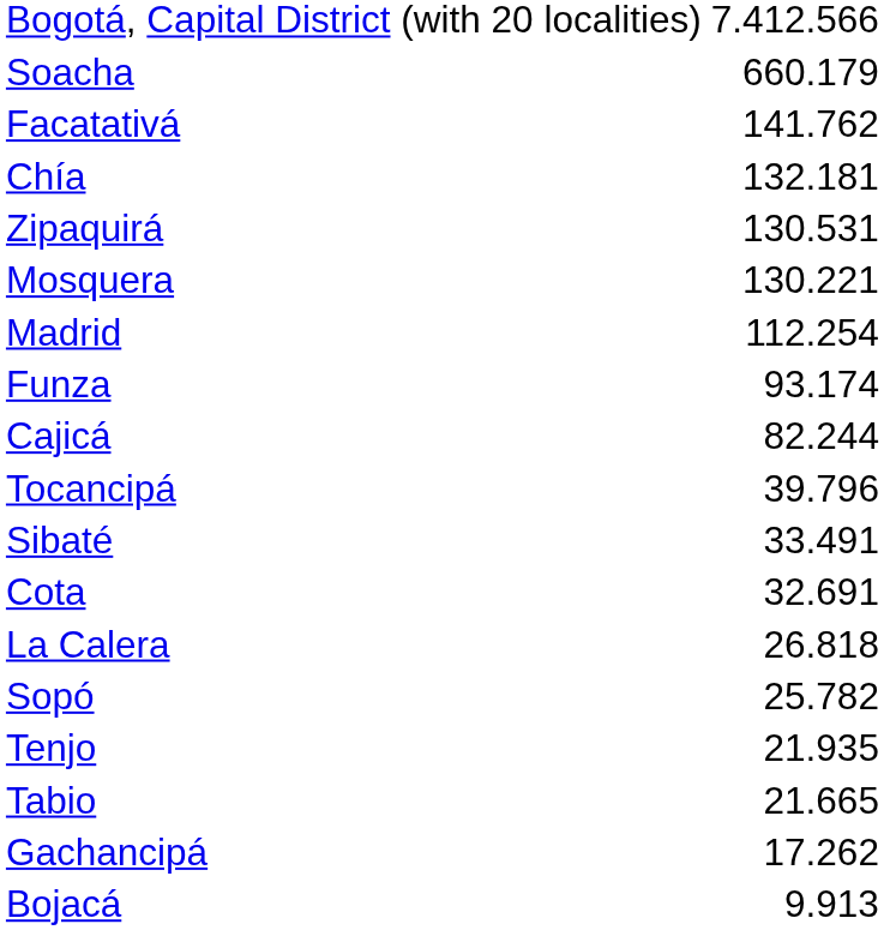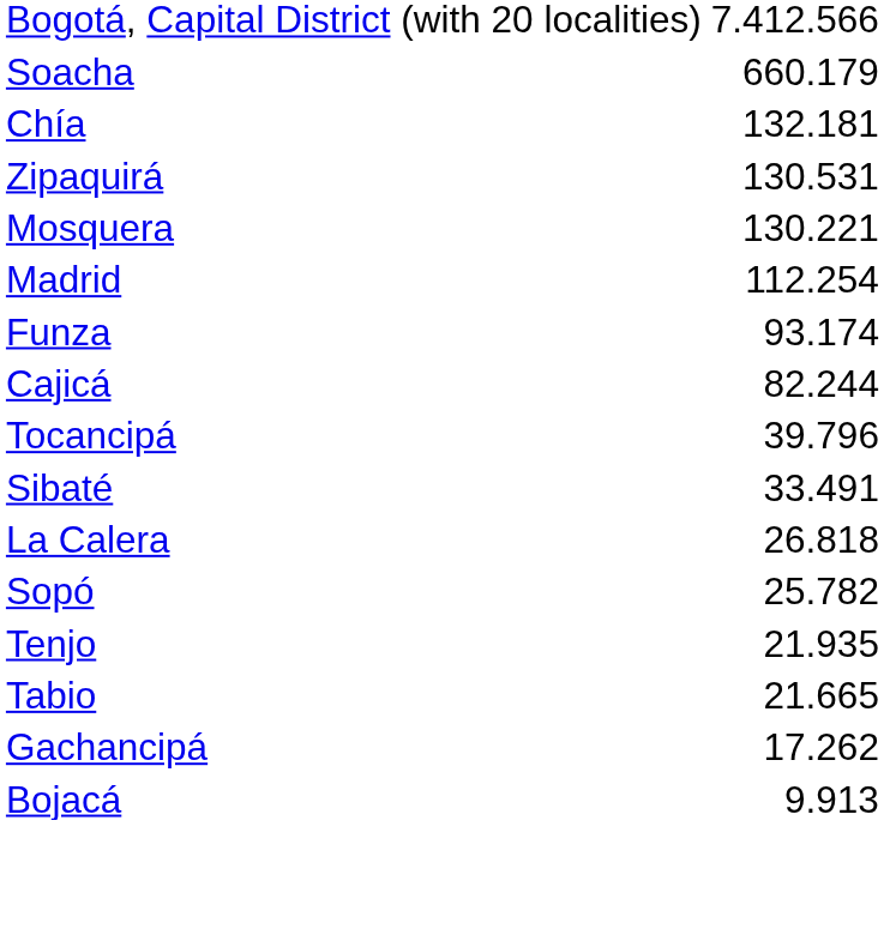 <table>
 <tr>
 <td><a href='#'>Bogotá</a>, <a href='#'>Capital District</a> (with 20 localities)</td>
 <td style="text-align:right">7.412.566</td>
 </tr>
 <tr>
 <td><a href='#'>Soacha</a></td>
 <td style="text-align:right">660.179</td>
-</tr>
-<tr>
-<td><a href='#'>Facatativá</a></td>
-<td style="text-align:right">141.762</td>
 </tr>
 <tr>
 <td><a href='#'>Chía</a></td>
 <td style="text-align:right">132.181</td>
 </tr>
 <tr>
 <td><a href='#'>Zipaquirá</a></td>
 <td style="text-align:right">130.531</td>
 </tr>
 <tr>
 <td><a href='#'>Mosquera</a></td>
 <td style="text-align:right">130.221</td>
 </tr>
 <tr>
 <td><a href='#'>Madrid</a></td>
 <td style="text-align:right">112.254</td>
 </tr>
 <tr>
 <td><a href='#'>Funza</a></td>
 <td style="text-align:right">93.174</td>
 </tr>
 <tr>
 <td><a href='#'>Cajicá</a></td>
 <td style="text-align:right">82.244</td>
 </tr>
 <tr>
 <td><a href='#'>Tocancipá</a></td>
 <td style="text-align:right">39.796</td>
 </tr>
 <tr>
 <td><a href='#'>Sibaté</a></td>
 <td style="text-align:right">33.491</td>
 </tr>
 <tr>
-<td><a href='#'>Cota</a></td>
-<td style="text-align:right">32.691</td>
-</tr>
-<tr>
 <td><a href='#'>La Calera</a></td>
 <td style="text-align:right">26.818</td>
 </tr>
 <tr>
 <td><a href='#'>Sopó</a></td>
 <td style="text-align:right">25.782</td>
 </tr>
 <tr>
 <td><a href='#'>Tenjo</a></td>
 <td style="text-align:right">21.935</td>
 </tr>
 <tr>
 <td><a href='#'>Tabio</a></td>
 <td style="text-align:right">21.665</td>
 </tr>
 <tr>
 <td><a href='#'>Gachancipá</a></td>
 <td style="text-align:right">17.262</td>
 </tr>
 <tr>
 <td><a href='#'>Bojacá</a></td>
 <td style="text-align:right">9.913</td>
 </tr>
 </table>
